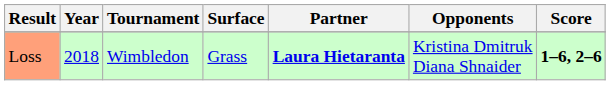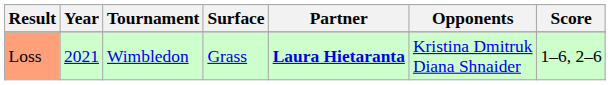 <table class="sortable wikitable">
 <tr>
 <th>Result</th>
 <th>Year</th>
 <th>Tournament</th>
 <th>Surface</th>
 <th>Partner</th>
 <th>Opponents</th>
 <th>Score</th>
 </tr>
 <tr>
 </tr>
 <tr style="background:#CCFFCC;">
 <td bgcolor="ffa07a">Loss</td>
-<td><a href='#'>2018</a></td>
+<td><a href='#'>2021</a></td>
 <td><a href='#'>Wimbledon</a></td>
 <td><a href='#'>Grass</a></td>
 <td><strong> <a href='#'>Laura Hietaranta</a></strong></td>
 <td> <a href='#'>Kristina Dmitruk</a> <br>  <a href='#'>Diana Shnaider</a></td>
-<td><strong>1–6, 2–6</strong></td>
+<td>1–6, 2–6</td>
 </tr>
 </table>
